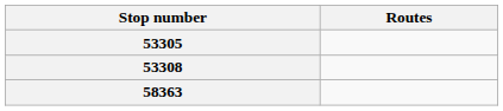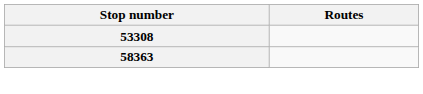 <table class="wikitable" width="500">
 <tr>
 <th>Stop number</th>
 <th scope="col">Routes</th>
-</tr>
-<tr>
-<th>53305</th>
-<td></td>
 </tr>
 <tr>
 <th>53308</th>
 <td></td>
 </tr>
 <tr>
 <th>58363</th>
 <td></td>
 </tr>
 </table>
